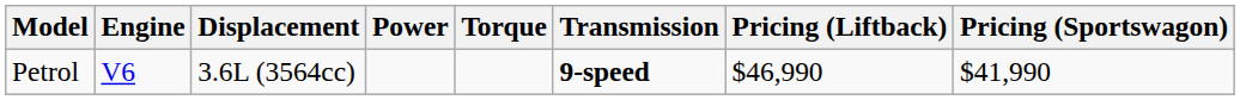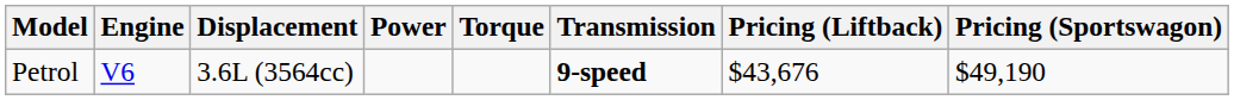 <table class="wikitable">
 <tr>
 <th>Model</th>
 <th>Engine</th>
 <th>Displacement</th>
 <th>Power</th>
 <th>Torque</th>
 <th>Transmission</th>
 <th>Pricing (Liftback)</th>
 <th>Pricing (Sportswagon)</th>
 </tr>
 <tr>
 <td>Petrol</td>
 <td><a href='#'>V6</a></td>
 <td>3.6L (3564cc)</td>
 <td></td>
 <td></td>
 <td><strong>9-speed</strong></td>
-<td>$46,990</td>
-<td>$41,990</td>
+<td>$43,676</td>
+<td>$49,190</td>
 </tr>
 </table>
